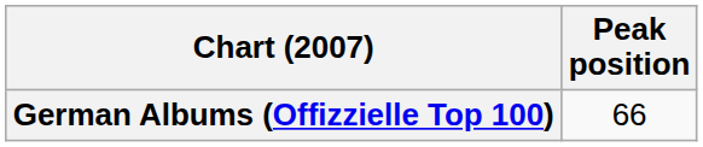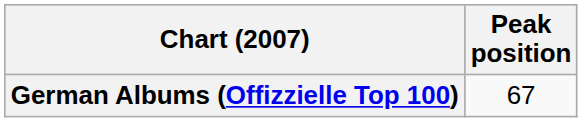 <table class="wikitable sortable plainrowheaders">
 <tr>
 <th>Chart (2007)</th>
 <th>Peak<br>position</th>
 </tr>
 <tr>
 <th scope="row">German Albums (<a href='#'>Offizzielle Top 100</a>)</th>
-<td align="center">66</td>
+<td align="center">67</td>
 </tr>
 </table>
